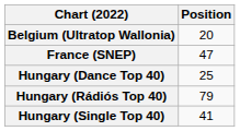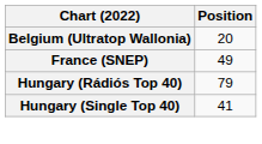 <table class="wikitable sortable plainrowheaders" style="text-align:center">
 <tr>
 <th scope="col">Chart (2022)</th>
 <th scope="col">Position</th>
 </tr>
 <tr>
 <th scope="row">Belgium (Ultratop Wallonia)</th>
 <td>20</td>
 </tr>
 <tr>
 <th scope="row">France (SNEP)</th>
-<td>47</td>
-</tr>
-<tr>
-<th scope="row">Hungary (Dance Top 40)</th>
-<td>25</td>
+<td>49</td>
 </tr>
 <tr>
 <th scope="row">Hungary (Rádiós Top 40)</th>
 <td>79</td>
 </tr>
 <tr>
 <th scope="row">Hungary (Single Top 40)</th>
 <td>41</td>
 </tr>
 </table>
